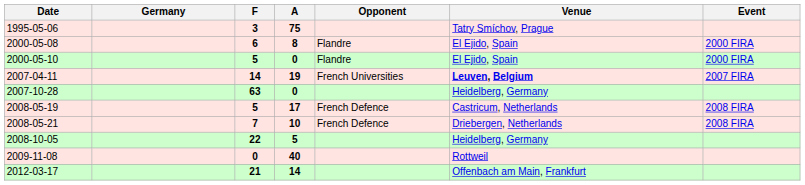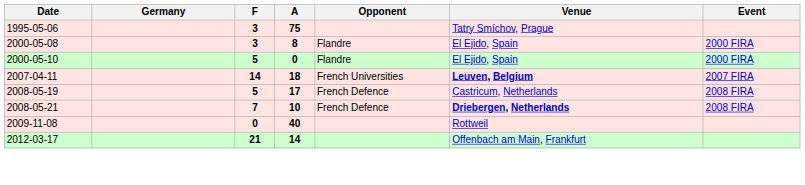 <table class="wikitable sortable" style="width:100%">
 <tr>
 <th style="width:11%">Date</th>
 <th style="width:18%">Germany</th>
 <th style="width:5%">F</th>
 <th style="width:5%">A</th>
 <th style="width:17%">Opponent</th>
 <th>Venue</th>
 <th>Event</th>
 </tr>
 <tr bgcolor="FFE4E1">
 <td>1995-05-06</td>
 <td align=right></td>
 <td align="center"><strong>3</strong></td>
 <td align="center"><strong>75</strong></td>
 <td></td>
 <td><a href='#'>Tatry Smíchov</a>, <a href='#'>Prague</a></td>
 <td></td>
 </tr>
 <tr bgcolor="FFE4E1">
 <td>2000-05-08</td>
 <td align=right></td>
-<td align="center"><strong>6</strong></td>
+<td align="center"><strong>3</strong></td>
 <td align="center"><strong>8</strong></td>
 <td> Flandre</td>
 <td><a href='#'>El Ejido</a>, <a href='#'>Spain</a></td>
 <td><a href='#'>2000 FIRA</a></td>
 </tr>
 <tr bgcolor="#ccffcc">
 <td>2000-05-10</td>
 <td align=right></td>
 <td align="center"><strong>5</strong></td>
 <td align="center"><strong>0</strong></td>
 <td> Flandre</td>
 <td><a href='#'>El Ejido</a>, <a href='#'>Spain</a></td>
 <td><a href='#'>2000 FIRA</a></td>
 </tr>
 <tr bgcolor="FFE4E1">
 <td>2007-04-11</td>
 <td align=right></td>
 <td align="center"><strong>14</strong></td>
-<td align="center"><strong>19</strong></td>
+<td align="center"><strong>18</strong></td>
 <td> French Universities</td>
 <td><strong><a href='#'>Leuven</a>, <a href='#'>Belgium</a></strong></td>
 <td><a href='#'>2007 FIRA</a></td>
-</tr>
-<tr bgcolor="#ccffcc">
-<td>2007-10-28</td>
-<td align=right></td>
-<td align="center"><strong>63</strong></td>
-<td align="center"><strong>0</strong></td>
-<td></td>
-<td><a href='#'>Heidelberg</a>, <a href='#'>Germany</a></td>
-<td></td>
 </tr>
 <tr bgcolor="FFE4E1">
 <td>2008-05-19</td>
 <td align=right></td>
 <td align="center"><strong>5</strong></td>
 <td align="center"><strong>17</strong></td>
 <td> French Defence</td>
 <td><a href='#'>Castricum</a>, <a href='#'>Netherlands</a></td>
 <td><a href='#'>2008 FIRA</a></td>
 </tr>
 <tr bgcolor="FFE4E1">
 <td>2008-05-21</td>
 <td align=right></td>
 <td align="center"><strong>7</strong></td>
 <td align="center"><strong>10</strong></td>
 <td> French Defence</td>
-<td><a href='#'>Driebergen</a>, <a href='#'>Netherlands</a></td>
+<td><strong><a href='#'>Driebergen</a>, <a href='#'>Netherlands</a></strong></td>
 <td><a href='#'>2008 FIRA</a></td>
-</tr>
-<tr bgcolor="#ccffcc">
-<td>2008-10-05</td>
-<td align=right></td>
-<td align="center"><strong>22</strong></td>
-<td align="center"><strong>5</strong></td>
-<td></td>
-<td><a href='#'>Heidelberg</a>, <a href='#'>Germany</a></td>
-<td></td>
 </tr>
 <tr bgcolor="FFE4E1">
 <td>2009-11-08</td>
 <td align=right></td>
 <td align="center"><strong>0</strong></td>
 <td align="center"><strong>40</strong></td>
 <td></td>
 <td><a href='#'>Rottweil</a></td>
 <td></td>
 </tr>
 <tr bgcolor="#ccffcc">
 <td>2012-03-17</td>
 <td align=right> </td>
 <td align="center"><strong>21</strong></td>
 <td align="center"><strong>14</strong></td>
 <td></td>
 <td><a href='#'>Offenbach am Main</a>, <a href='#'>Frankfurt</a></td>
 <td></td>
 </tr>
 </table>
